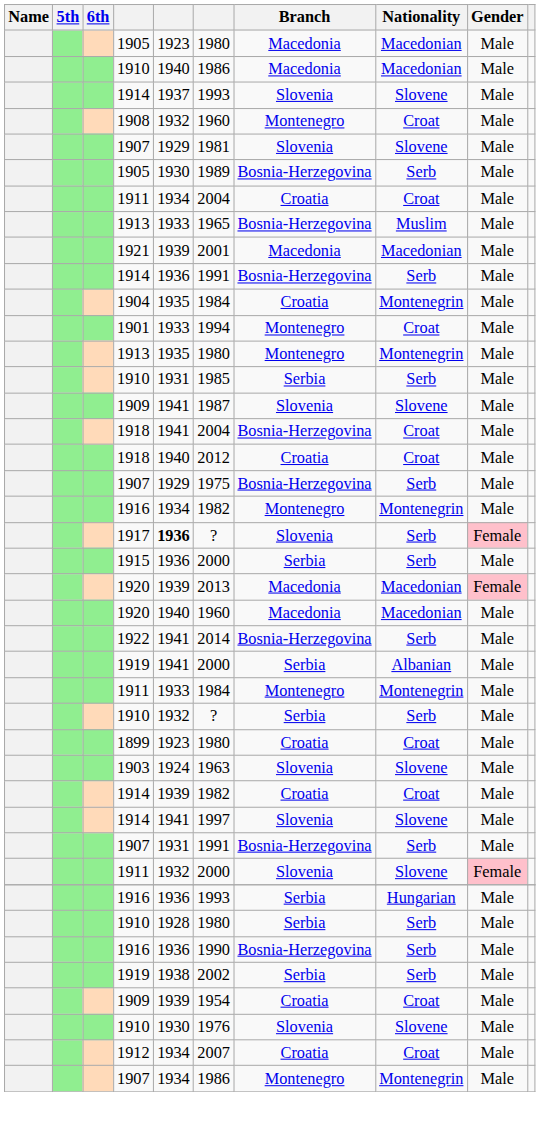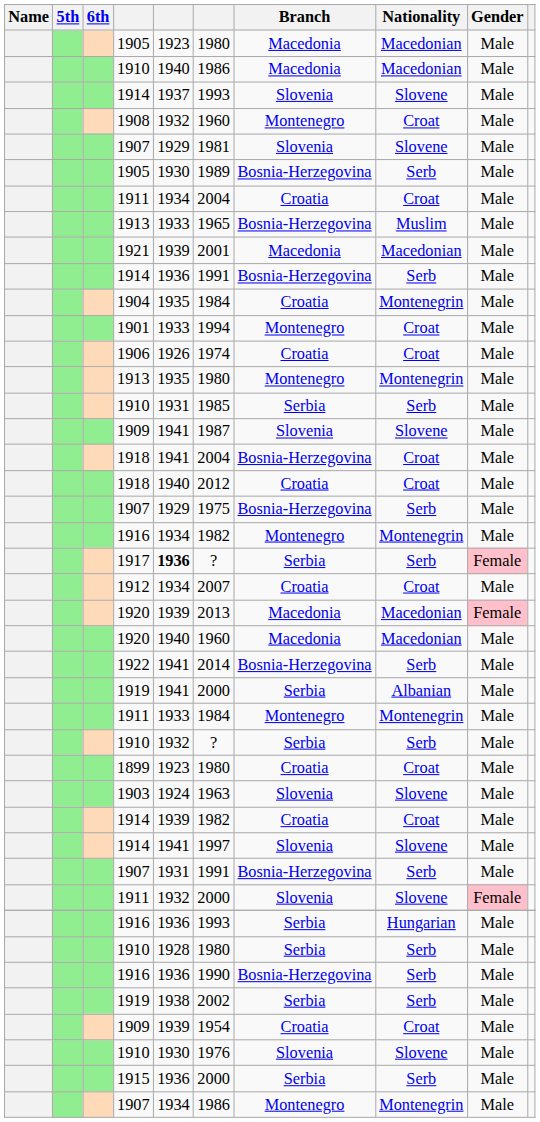 <table class="wikitable sortable" style=text-align:center>
 <tr>
 <th scope="col">Name</th>
 <th scope="col"><a href='#'>5th</a></th>
 <th scope="col"><a href='#'>6th</a></th>
 <th scope="col"></th>
 <th scope="col"></th>
 <th scope="col"></th>
 <th scope="col">Branch</th>
 <th scope="col">Nationality</th>
 <th scope="col">Gender</th>
 <th scope="col" class="unsortable"></th>
 </tr>
 <tr>
 <th align="center" scope="row" style="font-weight:normal;"></th>
 <td bgcolor = LightGreen></td>
 <td bgcolor = PeachPuff></td>
 <td>1905</td>
 <td>1923</td>
 <td>1980</td>
 <td><a href='#'>Macedonia</a></td>
 <td><a href='#'>Macedonian</a></td>
 <td>Male</td>
 <td></td>
 </tr>
 <tr>
 <th align="center" scope="row" style="font-weight:normal;"></th>
 <td bgcolor = LightGreen></td>
 <td bgcolor = LightGreen></td>
 <td>1910</td>
 <td>1940</td>
 <td>1986</td>
 <td><a href='#'>Macedonia</a></td>
 <td><a href='#'>Macedonian</a></td>
 <td>Male</td>
 <td></td>
 </tr>
 <tr>
 <th align="center" scope="row" style="font-weight:normal;"></th>
 <td bgcolor = LightGreen></td>
 <td bgcolor = LightGreen></td>
 <td>1914</td>
 <td>1937</td>
 <td>1993</td>
 <td><a href='#'>Slovenia</a></td>
 <td><a href='#'>Slovene</a></td>
 <td>Male</td>
 <td></td>
 </tr>
 <tr>
 <th align="center" scope="row" style="font-weight:normal;"></th>
 <td bgcolor = LightGreen></td>
 <td bgcolor = PeachPuff></td>
 <td>1908</td>
 <td>1932</td>
 <td>1960</td>
 <td><a href='#'>Montenegro</a></td>
 <td><a href='#'>Croat</a></td>
 <td>Male</td>
 <td></td>
 </tr>
 <tr>
 <th align="center" scope="row" style="font-weight:normal;"></th>
 <td bgcolor = LightGreen></td>
 <td bgcolor = LightGreen></td>
 <td>1907</td>
 <td>1929</td>
 <td>1981</td>
 <td><a href='#'>Slovenia</a></td>
 <td><a href='#'>Slovene</a></td>
 <td>Male</td>
 <td></td>
 </tr>
 <tr>
 <th align="center" scope="row" style="font-weight:normal;"></th>
 <td bgcolor = LightGreen></td>
 <td bgcolor = LightGreen></td>
 <td>1905</td>
 <td>1930</td>
 <td>1989</td>
 <td><a href='#'>Bosnia-Herzegovina</a></td>
 <td><a href='#'>Serb</a></td>
 <td>Male</td>
 <td></td>
 </tr>
 <tr>
 <th align="center" scope="row" style="font-weight:normal;"></th>
 <td bgcolor = LightGreen></td>
 <td bgcolor = LightGreen></td>
 <td>1911</td>
 <td>1934</td>
 <td>2004</td>
 <td><a href='#'>Croatia</a></td>
 <td><a href='#'>Croat</a></td>
 <td>Male</td>
 <td></td>
 </tr>
 <tr>
 <th align="center" scope="row" style="font-weight:normal;"></th>
 <td bgcolor = LightGreen></td>
 <td bgcolor = LightGreen></td>
 <td>1913</td>
 <td>1933</td>
 <td>1965</td>
 <td><a href='#'>Bosnia-Herzegovina</a></td>
 <td><a href='#'>Muslim</a></td>
 <td>Male</td>
 <td></td>
 </tr>
 <tr>
 <th align="center" scope="row" style="font-weight:normal;"></th>
 <td bgcolor = LightGreen></td>
 <td bgcolor = LightGreen></td>
 <td>1921</td>
 <td>1939</td>
 <td>2001</td>
 <td><a href='#'>Macedonia</a></td>
 <td><a href='#'>Macedonian</a></td>
 <td>Male</td>
 <td></td>
 </tr>
 <tr>
 <th align="center" scope="row" style="font-weight:normal;"></th>
 <td bgcolor = LightGreen></td>
 <td bgcolor = LightGreen></td>
 <td>1914</td>
 <td>1936</td>
 <td>1991</td>
 <td><a href='#'>Bosnia-Herzegovina</a></td>
 <td><a href='#'>Serb</a></td>
 <td>Male</td>
 <td></td>
 </tr>
 <tr>
 <th align="center" scope="row" style="font-weight:normal;"></th>
 <td bgcolor = LightGreen></td>
 <td bgcolor = PeachPuff></td>
 <td>1904</td>
 <td>1935</td>
 <td>1984</td>
 <td><a href='#'>Croatia</a></td>
 <td><a href='#'>Montenegrin</a></td>
 <td>Male</td>
 <td></td>
 </tr>
 <tr>
 <th align="center" scope="row" style="font-weight:normal;"></th>
 <td bgcolor = LightGreen></td>
 <td bgcolor = LightGreen></td>
 <td>1901</td>
 <td>1933</td>
 <td>1994</td>
 <td><a href='#'>Montenegro</a></td>
 <td><a href='#'>Croat</a></td>
 <td>Male</td>
 <td></td>
 </tr>
 <tr>
 <th align="center" scope="row" style="font-weight:normal;"></th>
 <td bgcolor = LightGreen></td>
 <td bgcolor = PeachPuff></td>
+<td>1906</td>
+<td>1926</td>
+<td>1974</td>
+<td><a href='#'>Croatia</a></td>
+<td><a href='#'>Croat</a></td>
+<td>Male</td>
+<td></td>
+</tr>
+<tr>
+<th align="center" scope="row" style="font-weight:normal;"></th>
+<td bgcolor = LightGreen></td>
+<td bgcolor = PeachPuff></td>
 <td>1913</td>
 <td>1935</td>
 <td>1980</td>
 <td><a href='#'>Montenegro</a></td>
 <td><a href='#'>Montenegrin</a></td>
 <td>Male</td>
 <td></td>
 </tr>
 <tr>
 <th align="center" scope="row" style="font-weight:normal;"></th>
 <td bgcolor = LightGreen></td>
 <td bgcolor = PeachPuff></td>
 <td>1910</td>
 <td>1931</td>
 <td>1985</td>
 <td><a href='#'>Serbia</a></td>
 <td><a href='#'>Serb</a></td>
 <td>Male</td>
 <td></td>
 </tr>
 <tr>
 <th align="center" scope="row" style="font-weight:normal;"></th>
 <td bgcolor = LightGreen></td>
 <td bgcolor = LightGreen></td>
 <td>1909</td>
 <td>1941</td>
 <td>1987</td>
 <td><a href='#'>Slovenia</a></td>
 <td><a href='#'>Slovene</a></td>
 <td>Male</td>
 <td></td>
 </tr>
 <tr>
 <th align="center" scope="row" style="font-weight:normal;"></th>
 <td bgcolor = LightGreen></td>
 <td bgcolor = PeachPuff></td>
 <td>1918</td>
 <td>1941</td>
 <td>2004</td>
 <td><a href='#'>Bosnia-Herzegovina</a></td>
 <td><a href='#'>Croat</a></td>
 <td>Male</td>
 <td></td>
 </tr>
 <tr>
 <th align="center" scope="row" style="font-weight:normal;"></th>
 <td bgcolor = LightGreen></td>
 <td bgcolor = LightGreen></td>
 <td>1918</td>
 <td>1940</td>
 <td>2012</td>
 <td><a href='#'>Croatia</a></td>
 <td><a href='#'>Croat</a></td>
 <td>Male</td>
 <td></td>
 </tr>
 <tr>
 <th align="center" scope="row" style="font-weight:normal;"></th>
 <td bgcolor = LightGreen></td>
 <td bgcolor = LightGreen></td>
 <td>1907</td>
 <td>1929</td>
 <td>1975</td>
 <td><a href='#'>Bosnia-Herzegovina</a></td>
 <td><a href='#'>Serb</a></td>
 <td>Male</td>
 <td></td>
 </tr>
 <tr>
 <th align="center" scope="row" style="font-weight:normal;"></th>
 <td bgcolor = LightGreen></td>
 <td bgcolor = LightGreen></td>
 <td>1916</td>
 <td>1934</td>
 <td>1982</td>
 <td><a href='#'>Montenegro</a></td>
 <td><a href='#'>Montenegrin</a></td>
 <td>Male</td>
 <td></td>
 </tr>
 <tr>
 <th align="center" scope="row" style="font-weight:normal;"></th>
 <td bgcolor = LightGreen></td>
 <td bgcolor = PeachPuff></td>
 <td>1917</td>
 <td><strong>1936</strong></td>
 <td>?</td>
-<td><a href='#'>Slovenia</a></td>
+<td><a href='#'>Serbia</a></td>
 <td><a href='#'>Serb</a></td>
 <td style="background: Pink">Female</td>
 <td></td>
 </tr>
 <tr>
 <th align="center" scope="row" style="font-weight:normal;"></th>
 <td bgcolor = LightGreen></td>
-<td bgcolor = LightGreen></td>
-<td>1915</td>
-<td>1936</td>
-<td>2000</td>
-<td><a href='#'>Serbia</a></td>
-<td><a href='#'>Serb</a></td>
+<td bgcolor = PeachPuff></td>
+<td>1912</td>
+<td>1934</td>
+<td>2007</td>
+<td><a href='#'>Croatia</a></td>
+<td><a href='#'>Croat</a></td>
 <td>Male</td>
 <td></td>
 </tr>
 <tr>
 <th align="center" scope="row" style="font-weight:normal;"></th>
 <td bgcolor = LightGreen></td>
 <td bgcolor = PeachPuff></td>
 <td>1920</td>
 <td>1939</td>
 <td>2013</td>
 <td><a href='#'>Macedonia</a></td>
 <td><a href='#'>Macedonian</a></td>
 <td style="background: Pink">Female</td>
 <td></td>
 </tr>
 <tr>
 <th align="center" scope="row" style="font-weight:normal;"></th>
 <td bgcolor = LightGreen></td>
 <td bgcolor = LightGreen></td>
 <td>1920</td>
 <td>1940</td>
 <td>1960</td>
 <td><a href='#'>Macedonia</a></td>
 <td><a href='#'>Macedonian</a></td>
 <td>Male</td>
 <td></td>
 </tr>
 <tr>
 <th align="center" scope="row" style="font-weight:normal;"></th>
 <td bgcolor = LightGreen></td>
 <td bgcolor = LightGreen></td>
 <td>1922</td>
 <td>1941</td>
 <td>2014</td>
 <td><a href='#'>Bosnia-Herzegovina</a></td>
 <td><a href='#'>Serb</a></td>
 <td>Male</td>
 <td></td>
 </tr>
 <tr>
 <th align="center" scope="row" style="font-weight:normal;"></th>
 <td bgcolor = LightGreen></td>
 <td bgcolor = LightGreen></td>
 <td>1919</td>
 <td>1941</td>
 <td>2000</td>
 <td><a href='#'>Serbia</a></td>
 <td><a href='#'>Albanian</a></td>
 <td>Male</td>
 <td></td>
 </tr>
 <tr>
 <th align="center" scope="row" style="font-weight:normal;"></th>
 <td bgcolor = LightGreen></td>
 <td bgcolor = LightGreen></td>
 <td>1911</td>
 <td>1933</td>
 <td>1984</td>
 <td><a href='#'>Montenegro</a></td>
 <td><a href='#'>Montenegrin</a></td>
 <td>Male</td>
 <td></td>
 </tr>
 <tr>
 <th align="center" scope="row" style="font-weight:normal;"></th>
 <td bgcolor = LightGreen></td>
 <td bgcolor = PeachPuff></td>
 <td>1910</td>
 <td>1932</td>
 <td>?</td>
 <td><a href='#'>Serbia</a></td>
 <td><a href='#'>Serb</a></td>
 <td>Male</td>
 <td></td>
 </tr>
 <tr>
 <th align="center" scope="row" style="font-weight:normal;"></th>
 <td bgcolor = LightGreen></td>
 <td bgcolor = LightGreen></td>
 <td>1899</td>
 <td>1923</td>
 <td>1980</td>
 <td><a href='#'>Croatia</a></td>
 <td><a href='#'>Croat</a></td>
 <td>Male</td>
 <td></td>
 </tr>
 <tr>
 <th align="center" scope="row" style="font-weight:normal;"></th>
 <td bgcolor = LightGreen></td>
 <td bgcolor = LightGreen></td>
 <td>1903</td>
 <td>1924</td>
 <td>1963</td>
 <td><a href='#'>Slovenia</a></td>
 <td><a href='#'>Slovene</a></td>
 <td>Male</td>
 <td></td>
 </tr>
 <tr>
 <th align="center" scope="row" style="font-weight:normal;"></th>
 <td bgcolor = LightGreen></td>
 <td bgcolor = PeachPuff></td>
 <td>1914</td>
 <td>1939</td>
 <td>1982</td>
 <td><a href='#'>Croatia</a></td>
 <td><a href='#'>Croat</a></td>
 <td>Male</td>
 <td></td>
 </tr>
 <tr>
 <th align="center" scope="row" style="font-weight:normal;"></th>
 <td bgcolor = LightGreen></td>
 <td bgcolor = PeachPuff></td>
 <td>1914</td>
 <td>1941</td>
 <td>1997</td>
 <td><a href='#'>Slovenia</a></td>
 <td><a href='#'>Slovene</a></td>
 <td>Male</td>
 <td></td>
 </tr>
 <tr>
 <th align="center" scope="row" style="font-weight:normal;"></th>
 <td bgcolor = LightGreen></td>
 <td bgcolor = LightGreen></td>
 <td>1907</td>
 <td>1931</td>
 <td>1991</td>
 <td><a href='#'>Bosnia-Herzegovina</a></td>
 <td><a href='#'>Serb</a></td>
 <td>Male</td>
 <td></td>
 </tr>
 <tr>
 <th align="center" scope="row" style="font-weight:normal;"></th>
 <td bgcolor = LightGreen></td>
 <td bgcolor = LightGreen></td>
 <td>1911</td>
 <td>1932</td>
 <td>2000</td>
 <td><a href='#'>Slovenia</a></td>
 <td><a href='#'>Slovene</a></td>
 <td style="background: Pink">Female</td>
 <td></td>
 </tr>
 <tr>
 </tr>
 <tr>
 <th align="center" scope="row" style="font-weight:normal;"></th>
 <td bgcolor = LightGreen></td>
 <td bgcolor = LightGreen></td>
 <td>1916</td>
 <td>1936</td>
 <td>1993</td>
 <td><a href='#'>Serbia</a></td>
 <td><a href='#'>Hungarian</a></td>
 <td>Male</td>
 <td></td>
 </tr>
 <tr>
 <th align="center" scope="row" style="font-weight:normal;"></th>
 <td bgcolor = LightGreen></td>
 <td bgcolor = LightGreen></td>
 <td>1910</td>
 <td>1928</td>
 <td>1980</td>
 <td><a href='#'>Serbia</a></td>
 <td><a href='#'>Serb</a></td>
 <td>Male</td>
 <td></td>
 </tr>
 <tr>
 <th align="center" scope="row" style="font-weight:normal;"></th>
 <td bgcolor = LightGreen></td>
 <td bgcolor = LightGreen></td>
 <td>1916</td>
 <td>1936</td>
 <td>1990</td>
 <td><a href='#'>Bosnia-Herzegovina</a></td>
 <td><a href='#'>Serb</a></td>
 <td>Male</td>
 <td></td>
 </tr>
 <tr>
 <th align="center" scope="row" style="font-weight:normal;"></th>
 <td bgcolor = LightGreen></td>
 <td bgcolor = LightGreen></td>
 <td>1919</td>
 <td>1938</td>
 <td>2002</td>
 <td><a href='#'>Serbia</a></td>
 <td><a href='#'>Serb</a></td>
 <td>Male</td>
 <td></td>
 </tr>
 <tr>
 <th align="center" scope="row" style="font-weight:normal;"></th>
 <td bgcolor = LightGreen></td>
 <td bgcolor = PeachPuff></td>
 <td>1909</td>
 <td>1939</td>
 <td>1954</td>
 <td><a href='#'>Croatia</a></td>
 <td><a href='#'>Croat</a></td>
 <td>Male</td>
 <td></td>
 </tr>
 <tr>
 <th align="center" scope="row" style="font-weight:normal;"></th>
 <td bgcolor = LightGreen></td>
 <td bgcolor = LightGreen></td>
 <td>1910</td>
 <td>1930</td>
 <td>1976</td>
 <td><a href='#'>Slovenia</a></td>
 <td><a href='#'>Slovene</a></td>
 <td>Male</td>
 <td></td>
 </tr>
 <tr>
 <th align="center" scope="row" style="font-weight:normal;"></th>
 <td bgcolor = LightGreen></td>
-<td bgcolor = PeachPuff></td>
-<td>1912</td>
-<td>1934</td>
-<td>2007</td>
-<td><a href='#'>Croatia</a></td>
-<td><a href='#'>Croat</a></td>
+<td bgcolor = LightGreen></td>
+<td>1915</td>
+<td>1936</td>
+<td>2000</td>
+<td><a href='#'>Serbia</a></td>
+<td><a href='#'>Serb</a></td>
 <td>Male</td>
 <td></td>
 </tr>
 <tr>
 <th align="center" scope="row" style="font-weight:normal;"></th>
 <td bgcolor = LightGreen></td>
 <td bgcolor = PeachPuff></td>
 <td>1907</td>
 <td>1934</td>
 <td>1986</td>
 <td><a href='#'>Montenegro</a></td>
 <td><a href='#'>Montenegrin</a></td>
 <td>Male</td>
 <td></td>
 </tr>
 </table>
